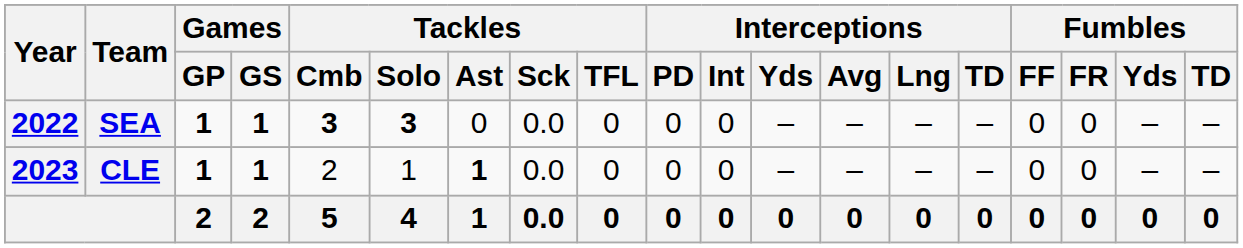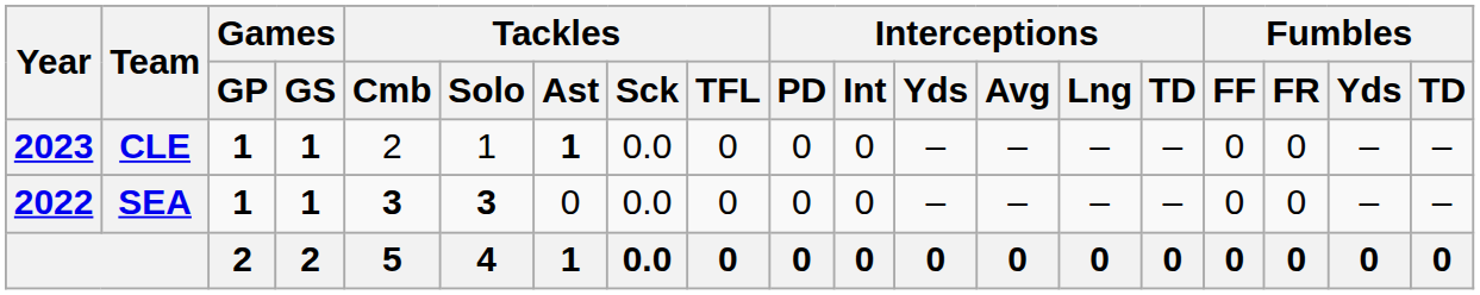 <table class="wikitable" style="text-align:center;">
 <tr>
 <th rowspan="2">Year</th>
 <th rowspan="2">Team</th>
 <th colspan="2">Games</th>
 <th colspan="5">Tackles</th>
 <th colspan="6">Interceptions</th>
 <th colspan="4">Fumbles</th>
 </tr>
 <tr>
 <th>GP</th>
 <th>GS</th>
 <th>Cmb</th>
 <th>Solo</th>
 <th>Ast</th>
 <th>Sck</th>
 <th>TFL</th>
 <th>PD</th>
 <th>Int</th>
 <th>Yds</th>
 <th>Avg</th>
 <th>Lng</th>
 <th>TD</th>
 <th>FF</th>
 <th>FR</th>
 <th>Yds</th>
 <th>TD</th>
 </tr>
 <tr>
-<th><a href='#'>2022</a></th>
-<th><a href='#'>SEA</a></th>
+<th><a href='#'>2023</a></th>
+<th><a href='#'>CLE</a></th>
 <td><strong>1</strong></td>
 <td><strong>1</strong></td>
-<td><strong>3</strong></td>
-<td><strong>3</strong></td>
-<td>0</td>
+<td>2</td>
+<td>1</td>
+<td><strong>1</strong></td>
 <td>0.0</td>
 <td>0</td>
 <td>0</td>
 <td>0</td>
 <td>–</td>
 <td>–</td>
 <td>–</td>
 <td>–</td>
 <td>0</td>
 <td>0</td>
 <td>–</td>
 <td>–</td>
 </tr>
 <tr>
-<th><a href='#'>2023</a></th>
-<th><a href='#'>CLE</a></th>
+<th><a href='#'>2022</a></th>
+<th><a href='#'>SEA</a></th>
 <td><strong>1</strong></td>
 <td><strong>1</strong></td>
-<td>2</td>
-<td>1</td>
-<td><strong>1</strong></td>
+<td><strong>3</strong></td>
+<td><strong>3</strong></td>
+<td>0</td>
 <td>0.0</td>
 <td>0</td>
 <td>0</td>
 <td>0</td>
 <td>–</td>
 <td>–</td>
 <td>–</td>
 <td>–</td>
 <td>0</td>
 <td>0</td>
 <td>–</td>
 <td>–</td>
 </tr>
 <tr>
 <th colspan="2"></th>
 <th>2</th>
 <th>2</th>
 <th>5</th>
 <th>4</th>
 <th>1</th>
 <th>0.0</th>
 <th>0</th>
 <th>0</th>
 <th>0</th>
 <th>0</th>
 <th>0</th>
 <th>0</th>
 <th>0</th>
 <th>0</th>
 <th>0</th>
 <th>0</th>
 <th>0</th>
 </tr>
 </table>
